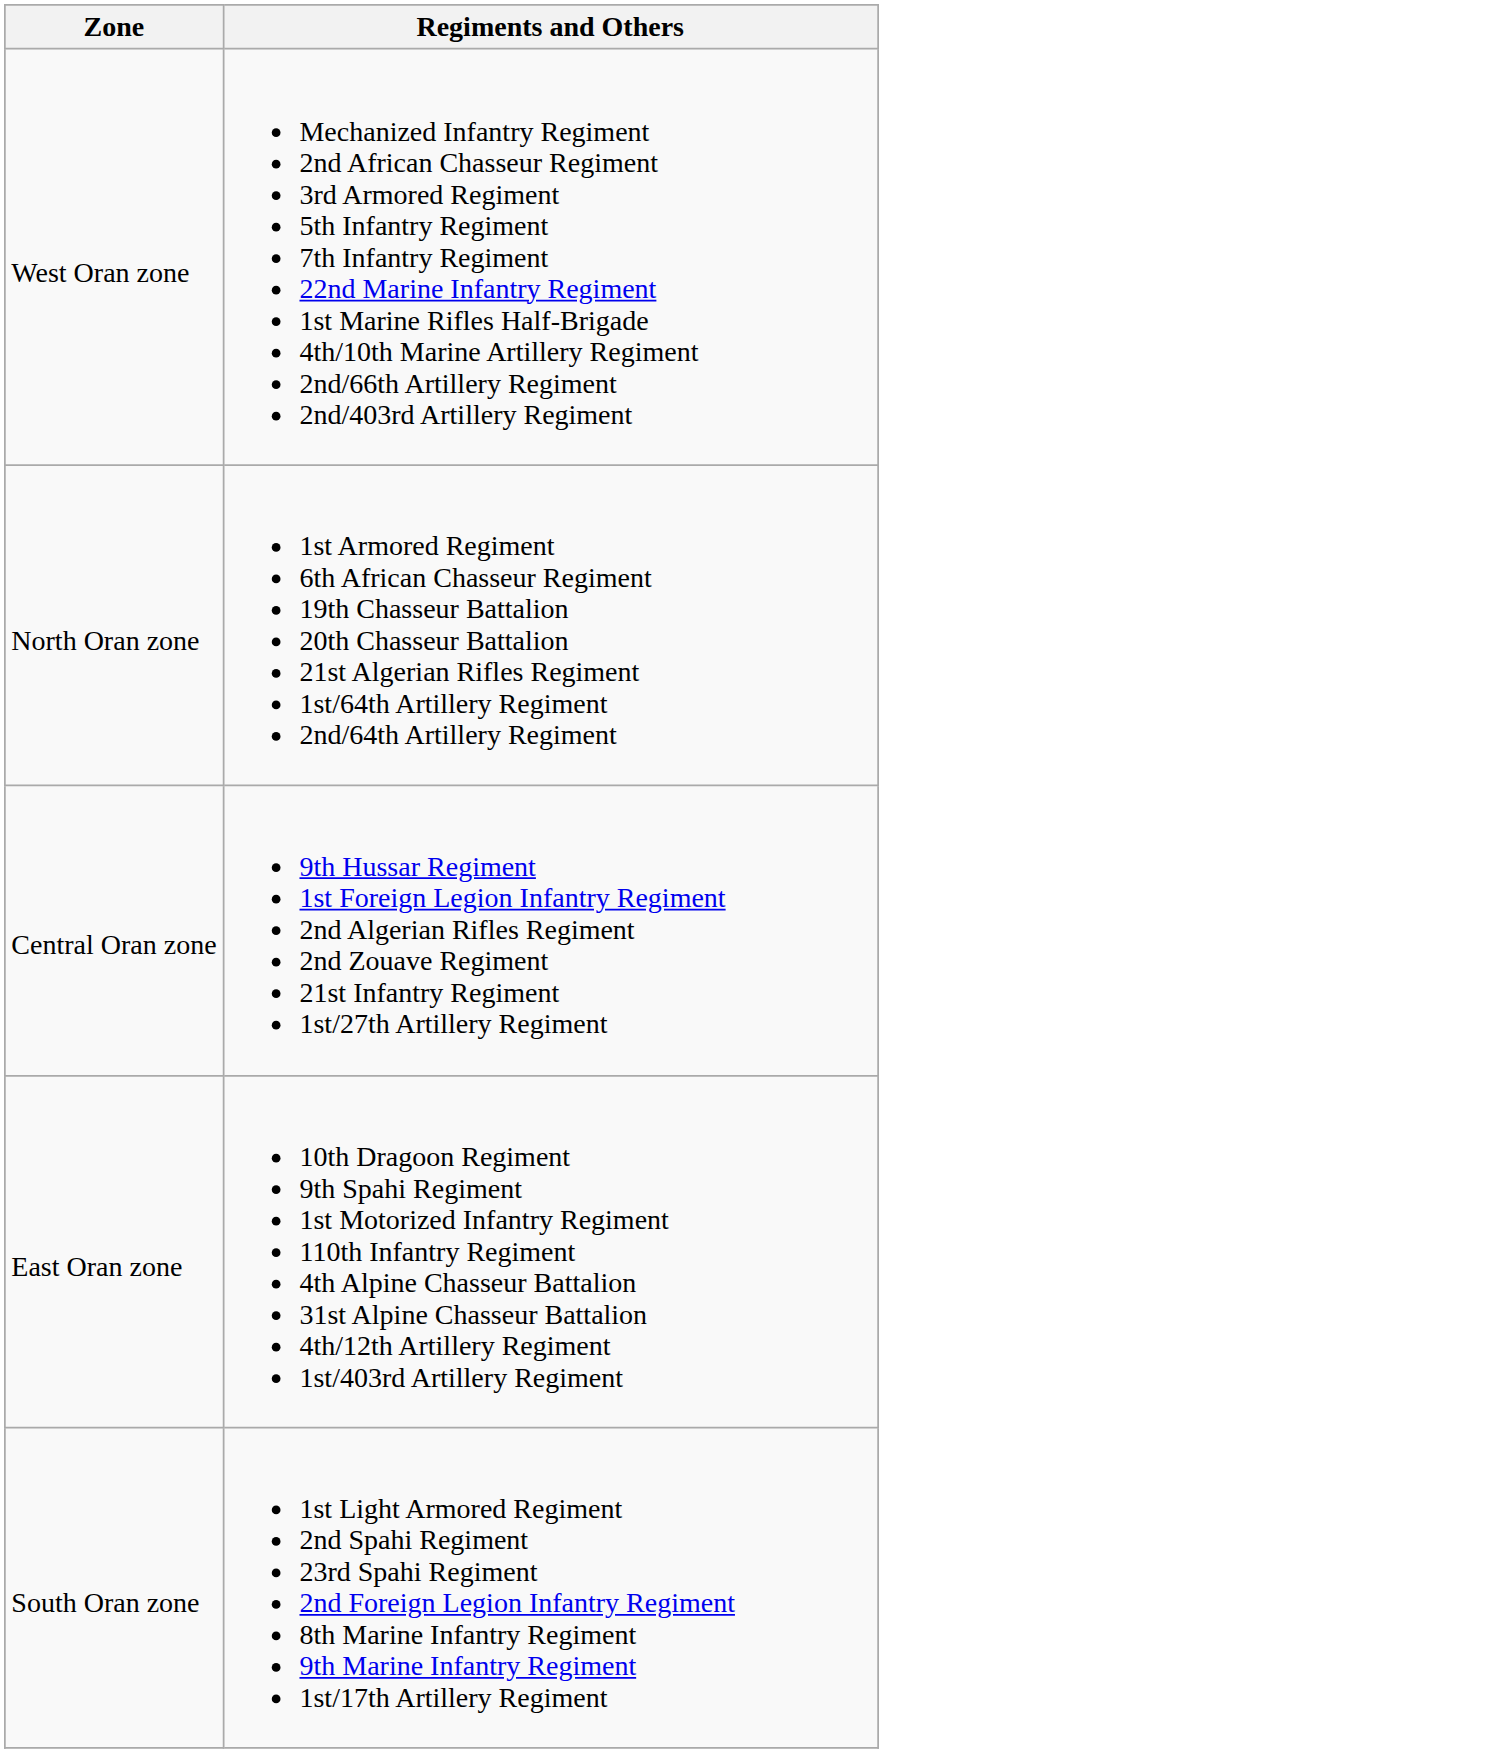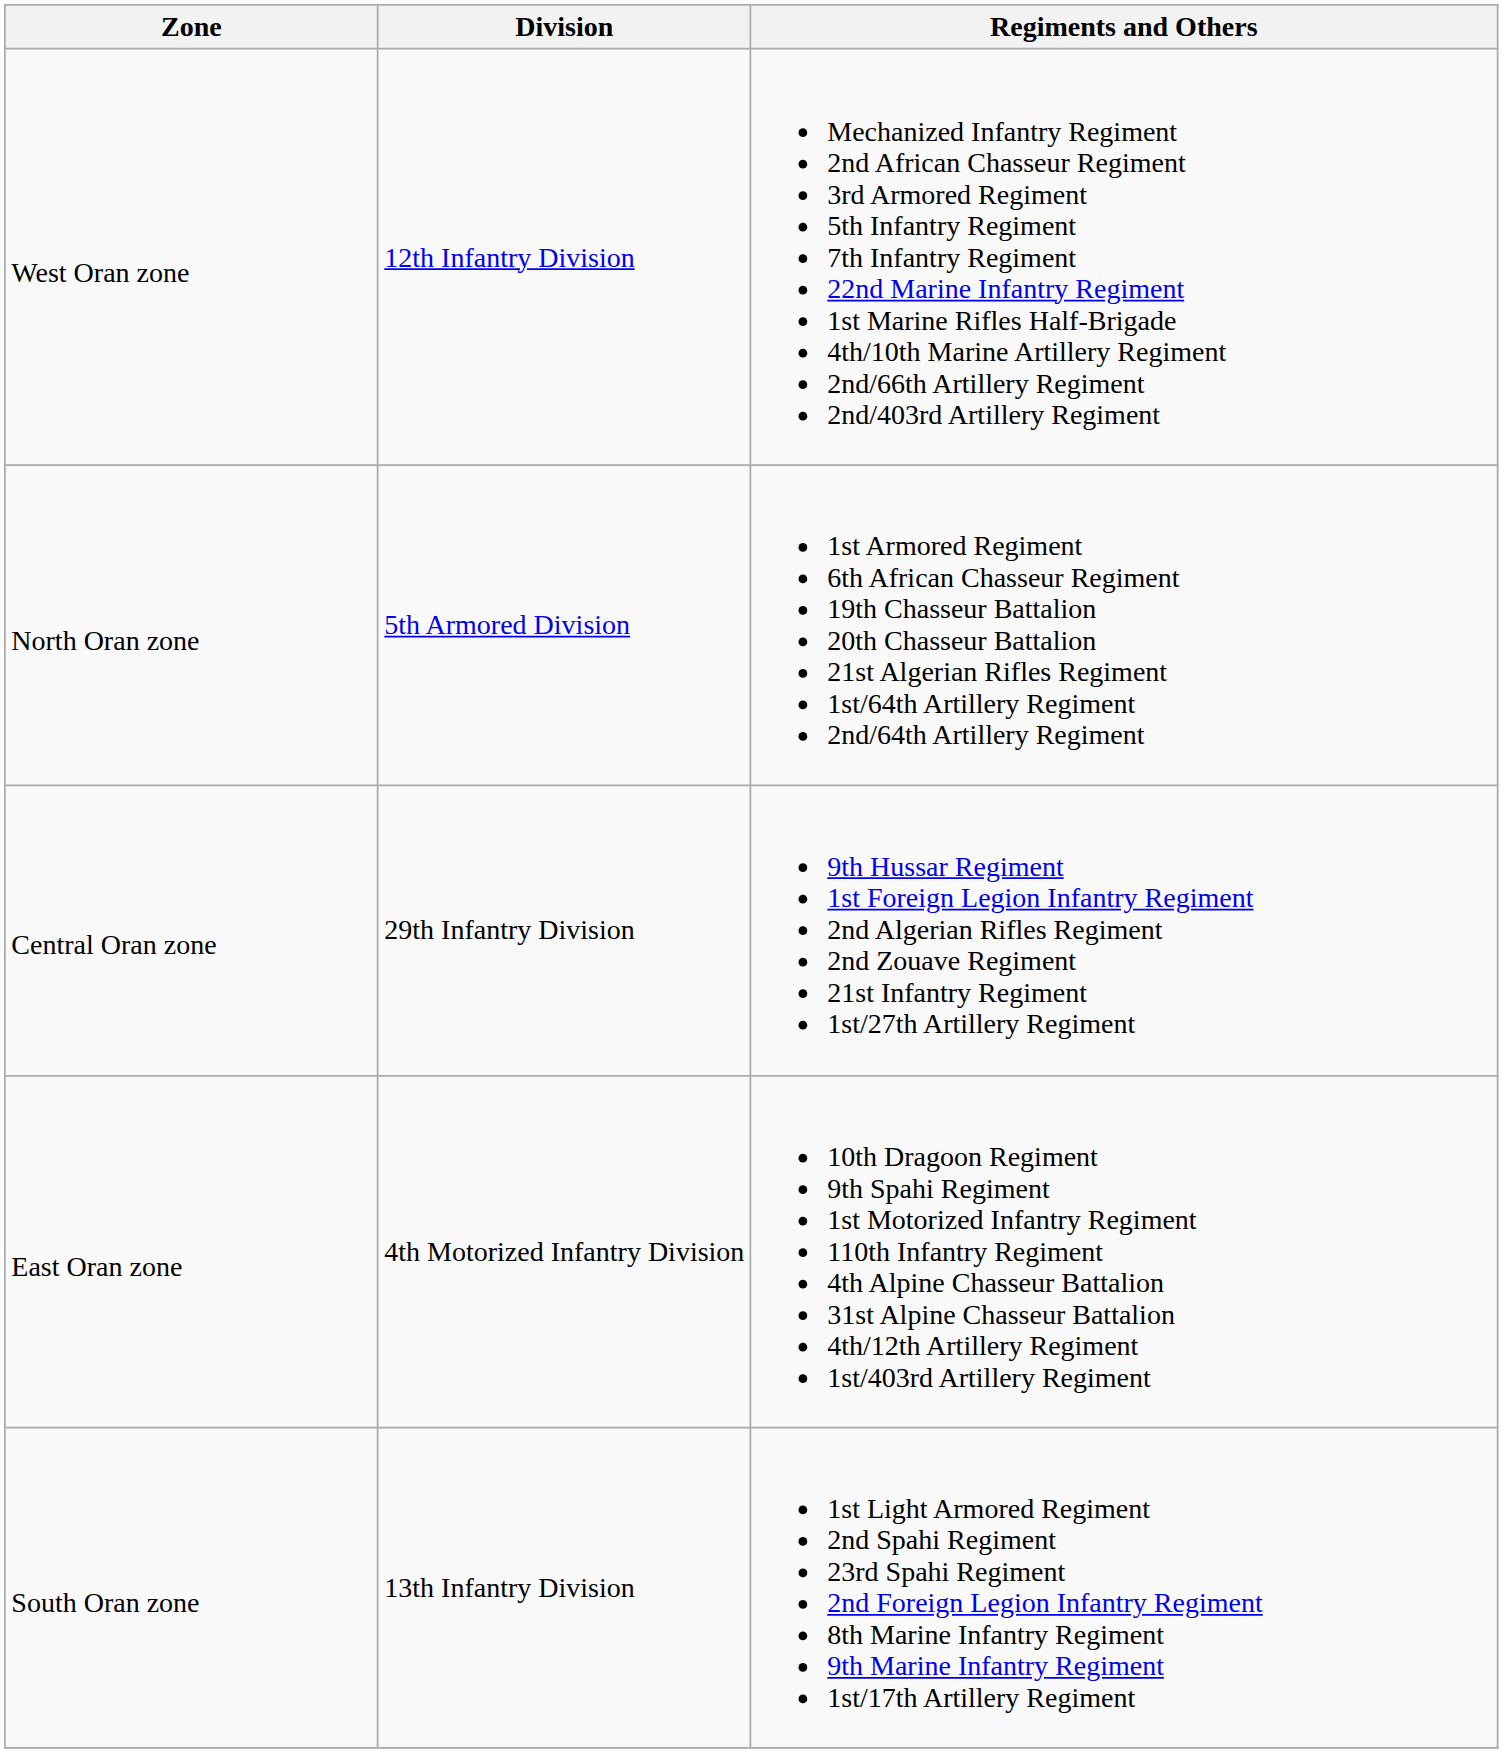 <table class="wikitable">
 <tr>
 <th width=25%>Zone</th>
+<th width=25%>Division</th>
 <th>Regiments and Others</th>
 </tr>
 <tr>
 <td rowspan=1><br>West Oran zone</td>
+<td><a href='#'>12th Infantry Division</a></td>
 <td><br><ul><li>Mechanized Infantry Regiment</li><li>2nd African Chasseur Regiment</li><li>3rd Armored Regiment</li><li>5th Infantry Regiment</li><li>7th Infantry Regiment</li><li><a href='#'>22nd Marine Infantry Regiment</a></li><li>1st Marine Rifles Half-Brigade</li><li>4th/10th Marine Artillery Regiment</li><li>2nd/66th Artillery Regiment</li><li>2nd/403rd Artillery Regiment</li></ul></td>
 </tr>
 <tr>
 <td rowspan=1><br>North Oran zone</td>
+<td><a href='#'>5th Armored Division</a></td>
 <td><br><ul><li>1st Armored Regiment</li><li>6th African Chasseur Regiment</li><li>19th Chasseur Battalion</li><li>20th Chasseur Battalion</li><li>21st Algerian Rifles Regiment</li><li>1st/64th Artillery Regiment</li><li>2nd/64th Artillery Regiment</li></ul></td>
 </tr>
 <tr>
 <td rowspan=1><br>Central Oran zone</td>
+<td>29th Infantry Division</td>
 <td><br><ul><li><a href='#'>9th Hussar Regiment</a></li><li><a href='#'>1st Foreign Legion Infantry Regiment</a></li><li>2nd Algerian Rifles Regiment</li><li>2nd Zouave Regiment</li><li>21st Infantry Regiment</li><li>1st/27th Artillery Regiment</li></ul></td>
 </tr>
 <tr>
 <td rowspan=1><br>East Oran zone</td>
+<td>4th Motorized Infantry Division</td>
 <td><br><ul><li>10th Dragoon Regiment</li><li>9th Spahi Regiment</li><li>1st Motorized Infantry Regiment</li><li>110th Infantry Regiment</li><li>4th Alpine Chasseur Battalion</li><li>31st Alpine Chasseur Battalion</li><li>4th/12th Artillery Regiment</li><li>1st/403rd Artillery Regiment</li></ul></td>
 </tr>
 <tr>
 <td rowspan=1><br>South Oran zone</td>
+<td>13th Infantry Division</td>
 <td><br><ul><li>1st Light Armored Regiment</li><li>2nd Spahi Regiment</li><li>23rd Spahi Regiment</li><li><a href='#'>2nd Foreign Legion Infantry Regiment</a></li><li>8th Marine Infantry Regiment</li><li><a href='#'>9th Marine Infantry Regiment</a></li><li>1st/17th Artillery Regiment</li></ul></td>
 </tr>
 </table>
